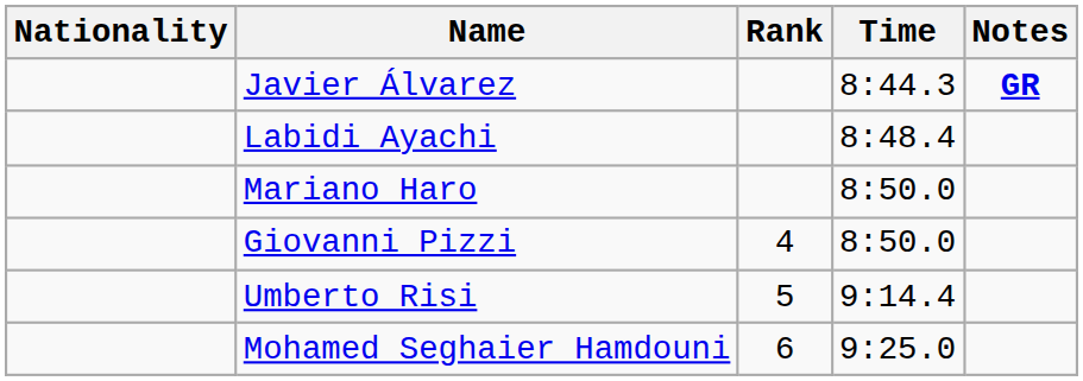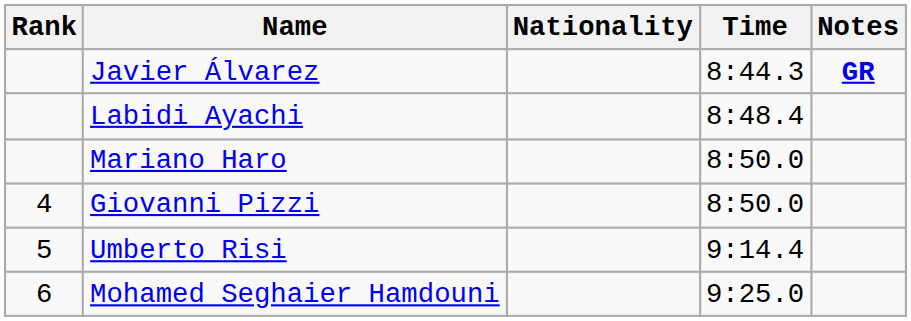 <table class="wikitable sortable" style="text-align:center">
 <tr>
+<th>Rank</th>
+<th>Name</th>
 <th>Nationality</th>
-<th>Name</th>
-<th>Rank</th>
 <th>Time</th>
 <th>Notes</th>
 </tr>
 <tr>
+<td></td>
+<td align=left><a href='#'>Javier Álvarez</a></td>
 <td align=left></td>
-<td align=left><a href='#'>Javier Álvarez</a></td>
-<td></td>
 <td>8:44.3</td>
 <td><strong><a href='#'>GR</a></strong></td>
 </tr>
 <tr>
+<td></td>
+<td align=left><a href='#'>Labidi Ayachi</a></td>
 <td align=left></td>
-<td align=left><a href='#'>Labidi Ayachi</a></td>
-<td></td>
 <td>8:48.4</td>
 <td></td>
 </tr>
 <tr>
+<td></td>
+<td align=left><a href='#'>Mariano Haro</a></td>
 <td align=left></td>
-<td align=left><a href='#'>Mariano Haro</a></td>
-<td></td>
 <td>8:50.0</td>
 <td></td>
 </tr>
 <tr>
+<td>4</td>
+<td align=left><a href='#'>Giovanni Pizzi</a></td>
 <td align=left></td>
-<td align=left><a href='#'>Giovanni Pizzi</a></td>
-<td>4</td>
 <td>8:50.0</td>
 <td></td>
 </tr>
 <tr>
+<td>5</td>
+<td align=left><a href='#'>Umberto Risi</a></td>
 <td align=left></td>
-<td align=left><a href='#'>Umberto Risi</a></td>
-<td>5</td>
 <td>9:14.4</td>
 <td></td>
 </tr>
 <tr>
+<td>6</td>
+<td align=left><a href='#'>Mohamed Seghaier Hamdouni</a></td>
 <td align=left></td>
-<td align=left><a href='#'>Mohamed Seghaier Hamdouni</a></td>
-<td>6</td>
 <td>9:25.0</td>
 <td></td>
 </tr>
 </table>
